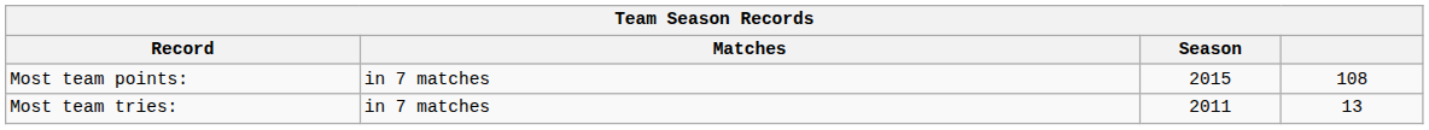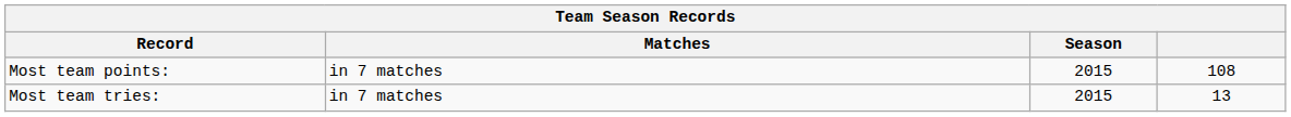 <table class="wikitable collapsible" style="text-align:left; font-size:90%; width:75%;">
 <tr>
 <th colspan="4">Team Season Records</th>
 </tr>
 <tr>
 <th style="width:25%;">Record</th>
 <th style="width:55%;">Matches</th>
 <th style="width:10%;">Season</th>
 <th style="width:10%;"><br></th>
 </tr>
 <tr>
 <td>Most team points:</td>
 <td>in 7 matches</td>
 <td style="text-align:center">2015</td>
 <td style="text-align:center">108</td>
 </tr>
 <tr>
 <td>Most team tries:</td>
 <td>in 7 matches</td>
-<td style="text-align:center">2011</td>
+<td style="text-align:center">2015</td>
 <td style="text-align:center">13</td>
 </tr>
 </table>
